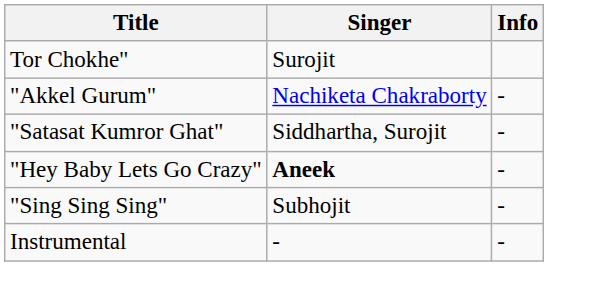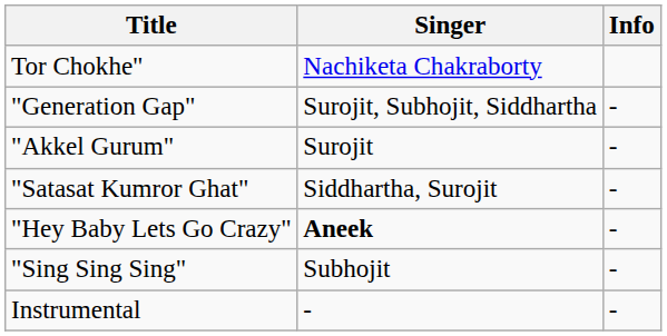 <table class="wikitable sortable">
 <tr>
 <th>Title</th>
 <th>Singer</th>
 <th>Info</th>
 </tr>
 <tr>
 <td>Tor Chokhe"</td>
-<td>Surojit</td>
+<td><a href='#'>Nachiketa Chakraborty</a></td>
 <td> </td>
 </tr>
 <tr>
+<td>"Generation Gap"</td>
+<td>Surojit, Subhojit, Siddhartha</td>
+<td>-</td>
+</tr>
+<tr>
 <td>"Akkel Gurum"</td>
-<td><a href='#'>Nachiketa Chakraborty</a></td>
+<td>Surojit</td>
 <td>-</td>
 </tr>
 <tr>
 <td>"Satasat Kumror Ghat"</td>
 <td>Siddhartha, Surojit</td>
 <td>-</td>
 </tr>
 <tr>
 <td>"Hey Baby Lets Go Crazy"</td>
 <td><strong>Aneek</strong></td>
 <td>-</td>
 </tr>
 <tr>
 <td>"Sing Sing Sing"</td>
 <td>Subhojit</td>
 <td>-</td>
 </tr>
 <tr>
 <td>Instrumental</td>
 <td>-</td>
 <td>-</td>
 </tr>
 </table>
